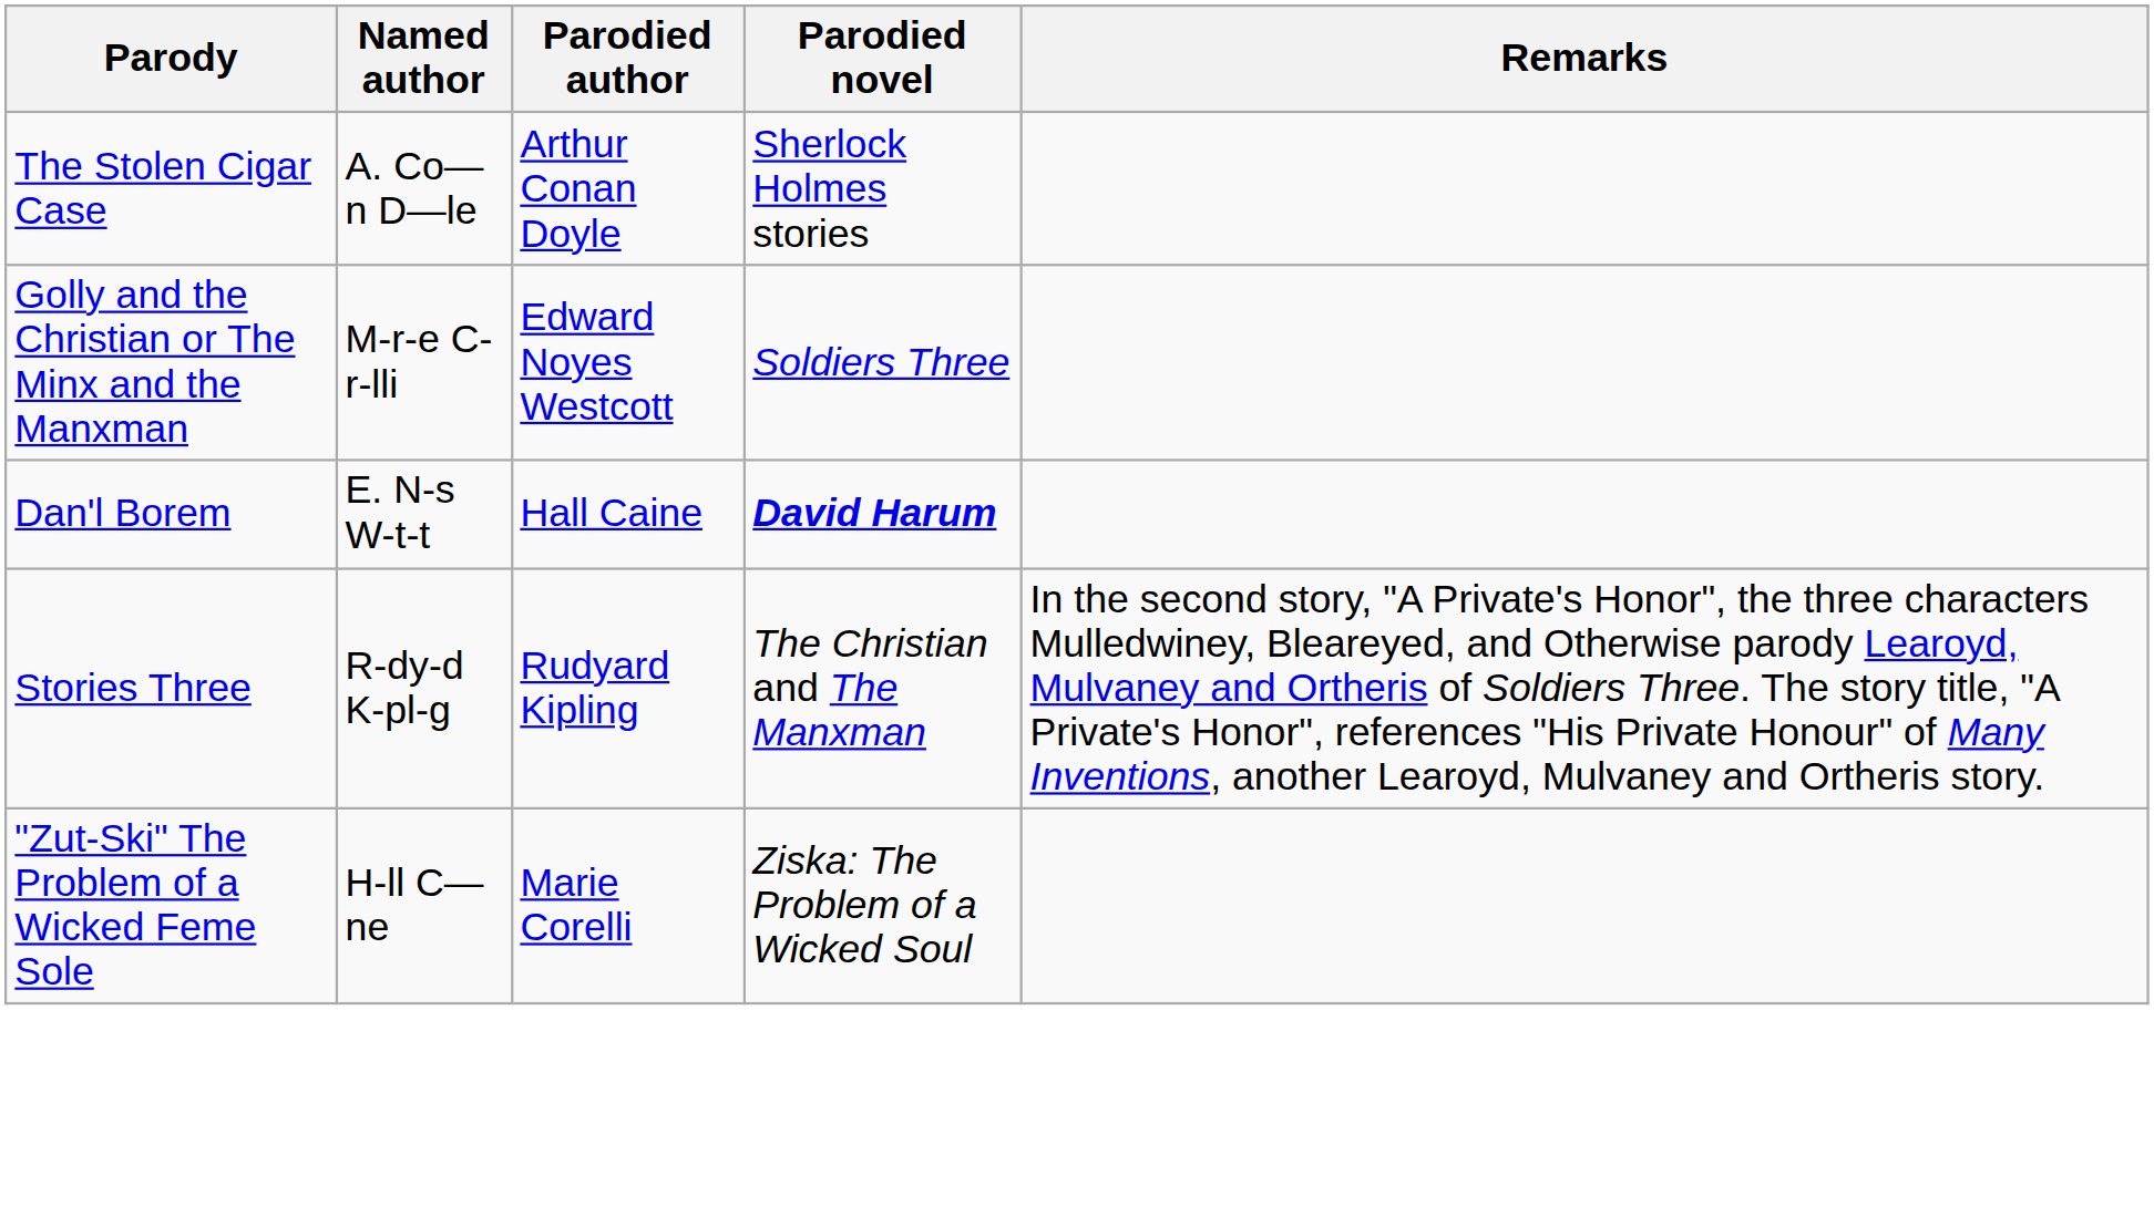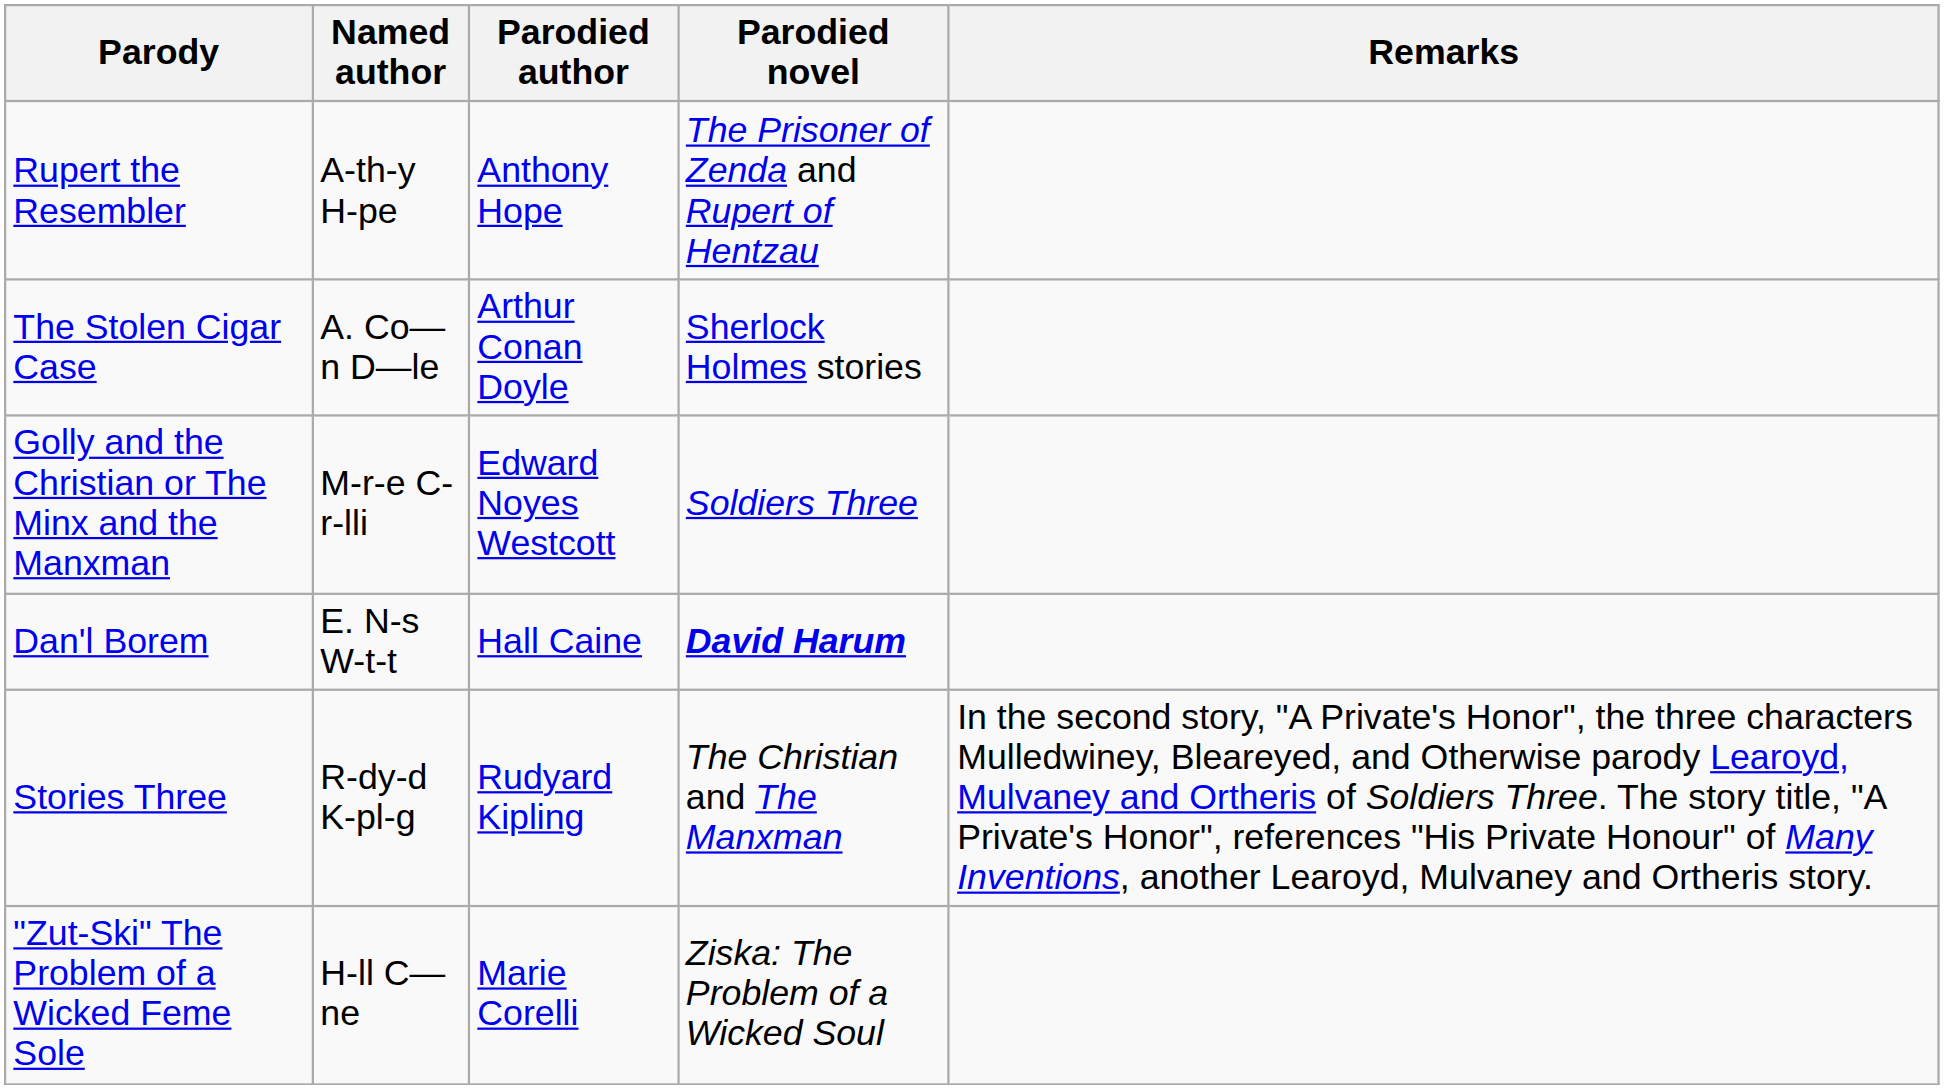 <table class="wikitable">
 <tr>
 <th>Parody</th>
 <th>Named author</th>
 <th>Parodied author</th>
 <th>Parodied novel</th>
 <th>Remarks</th>
+</tr>
+<tr>
+<td><a href='#'>Rupert the Resembler</a></td>
+<td>A-th-y H-pe</td>
+<td><a href='#'>Anthony Hope</a></td>
+<td><em><a href='#'>The Prisoner of Zenda</a></em> and <em><a href='#'>Rupert of Hentzau</a></em></td>
+<td></td>
 </tr>
 <tr>
 <td><a href='#'>The Stolen Cigar Case</a></td>
 <td>A. Co—n D—le</td>
 <td><a href='#'>Arthur Conan Doyle</a></td>
 <td><a href='#'>Sherlock Holmes</a> stories</td>
 <td></td>
 </tr>
 <tr>
 <td><a href='#'>Golly and the Christian or The Minx and the Manxman</a></td>
 <td>M-r-e C-r-lli</td>
 <td><a href='#'>Edward Noyes Westcott</a></td>
 <td><em><a href='#'>Soldiers Three</a></em></td>
 <td></td>
 </tr>
 <tr>
 <td><a href='#'>Dan'l Borem</a></td>
 <td>E. N-s W-t-t</td>
 <td><a href='#'>Hall Caine</a></td>
 <td><strong><em><a href='#'>David Harum</a></em></strong></td>
 <td></td>
 </tr>
 <tr>
 <td><a href='#'>Stories Three</a></td>
 <td>R-dy-d K-pl-g</td>
 <td><a href='#'>Rudyard Kipling</a></td>
 <td><em>The Christian</em> and <em><a href='#'>The Manxman</a></em></td>
 <td>In the second story, "A Private's Honor", the three characters Mulledwiney, Bleareyed, and Otherwise parody <a href='#'>Learoyd, Mulvaney and Ortheris</a> of <em>Soldiers Three</em>.  The story title, "A Private's Honor", references "His Private Honour" of <em><a href='#'>Many Inventions</a></em>, another Learoyd, Mulvaney and Ortheris story.</td>
 </tr>
 <tr>
 <td><a href='#'>"Zut-Ski" The Problem of a Wicked Feme Sole</a></td>
 <td>H-ll C—ne</td>
 <td><a href='#'>Marie Corelli</a></td>
 <td><em>Ziska: The Problem of a Wicked Soul</em></td>
 <td></td>
 </tr>
 </table>
